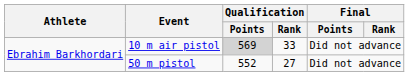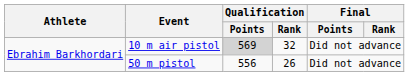 <table class="wikitable" style="font-size:90%;">
 <tr>
 <th rowspan=2>Athlete</th>
 <th rowspan=2>Event</th>
 <th colspan=2>Qualification</th>
 <th colspan=2>Final</th>
 </tr>
 <tr style="font-size:95%">
 <th>Points</th>
 <th>Rank</th>
 <th>Points</th>
 <th>Rank</th>
 </tr>
 <tr align=center>
 <td rowspan=2 align="left"><a href='#'>Ebrahim Barkhordari</a></td>
 <td align="left"><a href='#'>10 m air pistol</a></td>
 <td style="background: lightgrey;">569</td>
-<td>33</td>
+<td>32</td>
 <td colspan=2>Did not advance</td>
 </tr>
 <tr align=center>
 <td align="left"><a href='#'>50 m pistol</a></td>
-<td>552</td>
-<td>27</td>
+<td>556</td>
+<td>26</td>
 <td colspan=2>Did not advance</td>
 </tr>
 </table>
